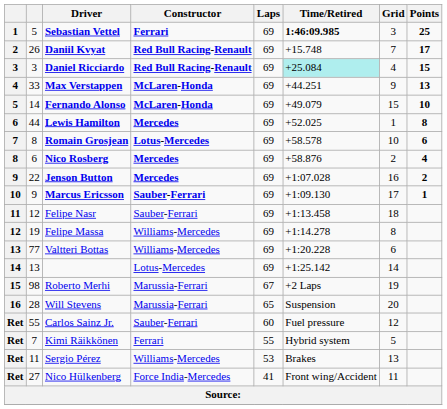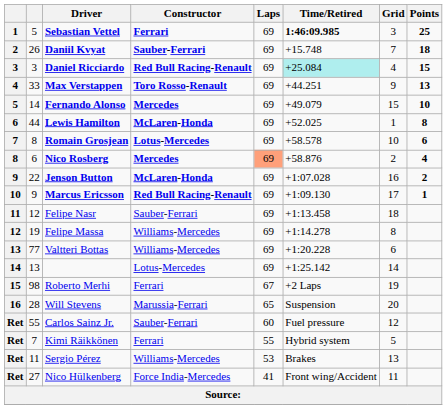 <table class="wikitable" style="font-size: 85%;">
 <tr>
 <th></th>
 <th></th>
 <th>Driver</th>
 <th>Constructor</th>
 <th>Laps</th>
 <th>Time/Retired</th>
 <th>Grid</th>
 <th>Points</th>
 </tr>
 <tr>
 <th>1</th>
 <td align="center">5</td>
 <td> <strong><a href='#'>Sebastian Vettel</a></strong></td>
 <td><strong><a href='#'>Ferrari</a></strong></td>
 <td align="center">69</td>
 <td><strong>1:46:09.985</strong></td>
 <td align="center">3</td>
 <td align="center"><strong>25</strong></td>
 </tr>
 <tr>
 <th>2</th>
 <td align="center">26</td>
 <td> <strong><a href='#'>Daniil Kvyat</a></strong></td>
-<td><strong><a href='#'>Red Bull Racing</a>-<a href='#'>Renault</a></strong></td>
+<td><strong><a href='#'>Sauber</a>-<a href='#'>Ferrari</a></strong></td>
 <td align="center">69</td>
 <td>+15.748</td>
 <td align="center">7</td>
-<td align="center"><strong>17</strong></td>
+<td align="center"><strong>18</strong></td>
 </tr>
 <tr>
 <th>3</th>
 <td align="center">3</td>
 <td> <strong><a href='#'>Daniel Ricciardo</a></strong></td>
 <td><strong><a href='#'>Red Bull Racing</a>-<a href='#'>Renault</a></strong></td>
 <td align="center">69</td>
 <td style="background: paleturquoise;">+25.084</td>
 <td align="center">4</td>
 <td align="center"><strong>15</strong></td>
 </tr>
 <tr>
 <th>4</th>
 <td align="center">33</td>
 <td> <strong><a href='#'>Max Verstappen</a></strong></td>
-<td><strong><a href='#'>McLaren</a>-<a href='#'>Honda</a></strong></td>
+<td><strong><a href='#'>Toro Rosso</a>-<a href='#'>Renault</a></strong></td>
 <td align="center">69</td>
 <td>+44.251</td>
 <td align="center">9</td>
 <td align="center"><strong>13</strong></td>
 </tr>
 <tr>
 <th>5</th>
 <td align="center">14</td>
 <td> <strong><a href='#'>Fernando Alonso</a></strong></td>
-<td><strong><a href='#'>McLaren</a>-<a href='#'>Honda</a></strong></td>
+<td><strong><a href='#'>Mercedes</a></strong></td>
 <td align="center">69</td>
 <td>+49.079</td>
 <td align="center">15</td>
 <td align="center"><strong>10</strong></td>
 </tr>
 <tr>
 <th>6</th>
 <td align="center">44</td>
 <td> <strong><a href='#'>Lewis Hamilton</a></strong></td>
-<td><strong><a href='#'>Mercedes</a></strong></td>
+<td><strong><a href='#'>McLaren</a>-<a href='#'>Honda</a></strong></td>
 <td align="center">69</td>
 <td>+52.025</td>
 <td align="center">1</td>
 <td align="center"><strong>8</strong></td>
 </tr>
 <tr>
 <th>7</th>
 <td align="center">8</td>
 <td> <strong><a href='#'>Romain Grosjean</a></strong></td>
 <td><strong><a href='#'>Lotus</a>-<a href='#'>Mercedes</a></strong></td>
 <td align="center">69</td>
 <td>+58.578</td>
 <td align="center">10</td>
 <td align="center"><strong>6</strong></td>
 </tr>
 <tr>
 <th>8</th>
 <td align="center">6</td>
 <td> <strong><a href='#'>Nico Rosberg</a></strong></td>
 <td><strong><a href='#'>Mercedes</a></strong></td>
-<td align="center">69</td>
+<td align="center" style="background: lightsalmon;">69</td>
 <td>+58.876</td>
 <td align="center">2</td>
 <td align="center"><strong>4</strong></td>
 </tr>
 <tr>
 <th>9</th>
 <td align="center">22</td>
 <td> <strong><a href='#'>Jenson Button</a></strong></td>
-<td><strong><a href='#'>Mercedes</a></strong></td>
+<td><strong><a href='#'>McLaren</a>-<a href='#'>Honda</a></strong></td>
 <td align="center">69</td>
 <td>+1:07.028</td>
 <td align="center">16</td>
 <td align="center"><strong>2</strong></td>
 </tr>
 <tr>
 <th>10</th>
 <td align="center">9</td>
 <td> <strong><a href='#'>Marcus Ericsson</a></strong></td>
-<td><strong><a href='#'>Sauber</a>-<a href='#'>Ferrari</a></strong></td>
+<td><strong><a href='#'>Red Bull Racing</a>-<a href='#'>Renault</a></strong></td>
 <td align="center">69</td>
 <td>+1:09.130</td>
 <td align="center">17</td>
 <td align="center"><strong>1</strong></td>
 </tr>
 <tr>
 <th>11</th>
 <td style="text-align:center">12</td>
 <td> <a href='#'>Felipe Nasr</a></td>
 <td><a href='#'>Sauber</a>-<a href='#'>Ferrari</a></td>
 <td align="center">69</td>
 <td>+1:13.458</td>
 <td align="center">18</td>
 <td></td>
 </tr>
 <tr>
 <th>12</th>
 <td align="center">19</td>
 <td> <a href='#'>Felipe Massa</a></td>
 <td><a href='#'>Williams</a>-<a href='#'>Mercedes</a></td>
 <td align="center">69</td>
 <td>+1:14.278</td>
 <td align="center">8</td>
 <td></td>
 </tr>
 <tr>
 <th>13</th>
 <td align="center">77</td>
 <td> <a href='#'>Valtteri Bottas</a></td>
 <td><a href='#'>Williams</a>-<a href='#'>Mercedes</a></td>
 <td align="center">69</td>
 <td>+1:20.228</td>
 <td align="center">6</td>
 <td></td>
 </tr>
 <tr>
 <th>14</th>
 <td align="center">13</td>
 <td></td>
 <td><a href='#'>Lotus</a>-<a href='#'>Mercedes</a></td>
 <td align="center">69</td>
 <td>+1:25.142</td>
 <td align="center">14</td>
 <td></td>
 </tr>
 <tr>
 <th>15</th>
 <td align="center">98</td>
 <td> <a href='#'>Roberto Merhi</a></td>
-<td><a href='#'>Marussia</a>-<a href='#'>Ferrari</a></td>
+<td><a href='#'>Ferrari</a></td>
 <td align="center">67</td>
 <td>+2 Laps</td>
 <td align="center">19</td>
 <td></td>
 </tr>
 <tr>
 <th>16</th>
 <td align="center">28</td>
 <td> <a href='#'>Will Stevens</a></td>
 <td><a href='#'>Marussia</a>-<a href='#'>Ferrari</a></td>
 <td align="center">65</td>
 <td>Suspension</td>
 <td align="center">20</td>
 <td></td>
 </tr>
 <tr>
 <th>Ret</th>
 <td align="center">55</td>
 <td> <a href='#'>Carlos Sainz Jr.</a></td>
 <td><a href='#'>Sauber</a>-<a href='#'>Ferrari</a></td>
 <td align="center">60</td>
 <td>Fuel pressure</td>
 <td align="center">12</td>
 <td></td>
 </tr>
 <tr>
 <th>Ret</th>
 <td align="center">7</td>
 <td> <a href='#'>Kimi Räikkönen</a></td>
 <td><a href='#'>Ferrari</a></td>
 <td align="center">55</td>
 <td>Hybrid system</td>
 <td align="center">5</td>
 <td></td>
 </tr>
 <tr>
 <th>Ret</th>
 <td align="center">11</td>
 <td> <a href='#'>Sergio Pérez</a></td>
 <td><a href='#'>Williams</a>-<a href='#'>Mercedes</a></td>
 <td align="center">53</td>
 <td>Brakes</td>
 <td align="center">13</td>
 <td></td>
 </tr>
 <tr>
 <th>Ret</th>
 <td align="center">27</td>
 <td> <a href='#'>Nico Hülkenberg</a></td>
 <td><a href='#'>Force India</a>-<a href='#'>Mercedes</a></td>
 <td align="center">41</td>
 <td>Front wing/Accident</td>
 <td align="center">11</td>
 <td></td>
 </tr>
 <tr>
 <th colspan=8>Source:</th>
 </tr>
 <tr>
 </tr>
 </table>
